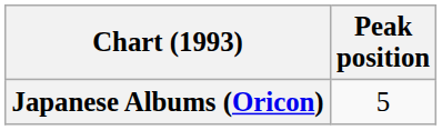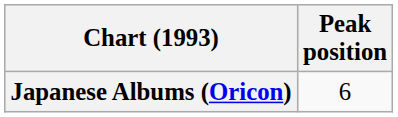 <table class="wikitable sortable plainrowheaders" style="text-align:center;">
 <tr>
 <th align="left">Chart (1993)</th>
 <th align="left">Peak<br>position</th>
 </tr>
 <tr>
 <th scope="row">Japanese Albums (<a href='#'>Oricon</a>)</th>
-<td>5</td>
+<td>6</td>
 </tr>
 </table>
